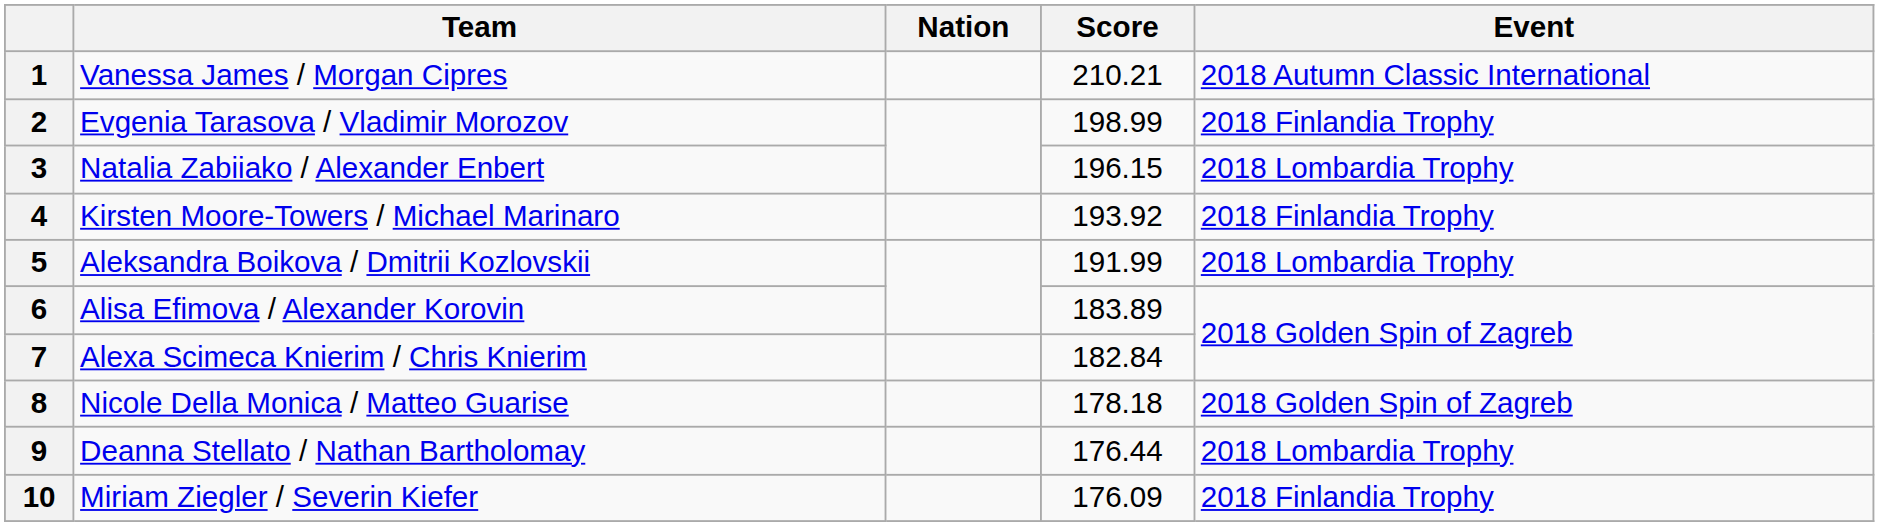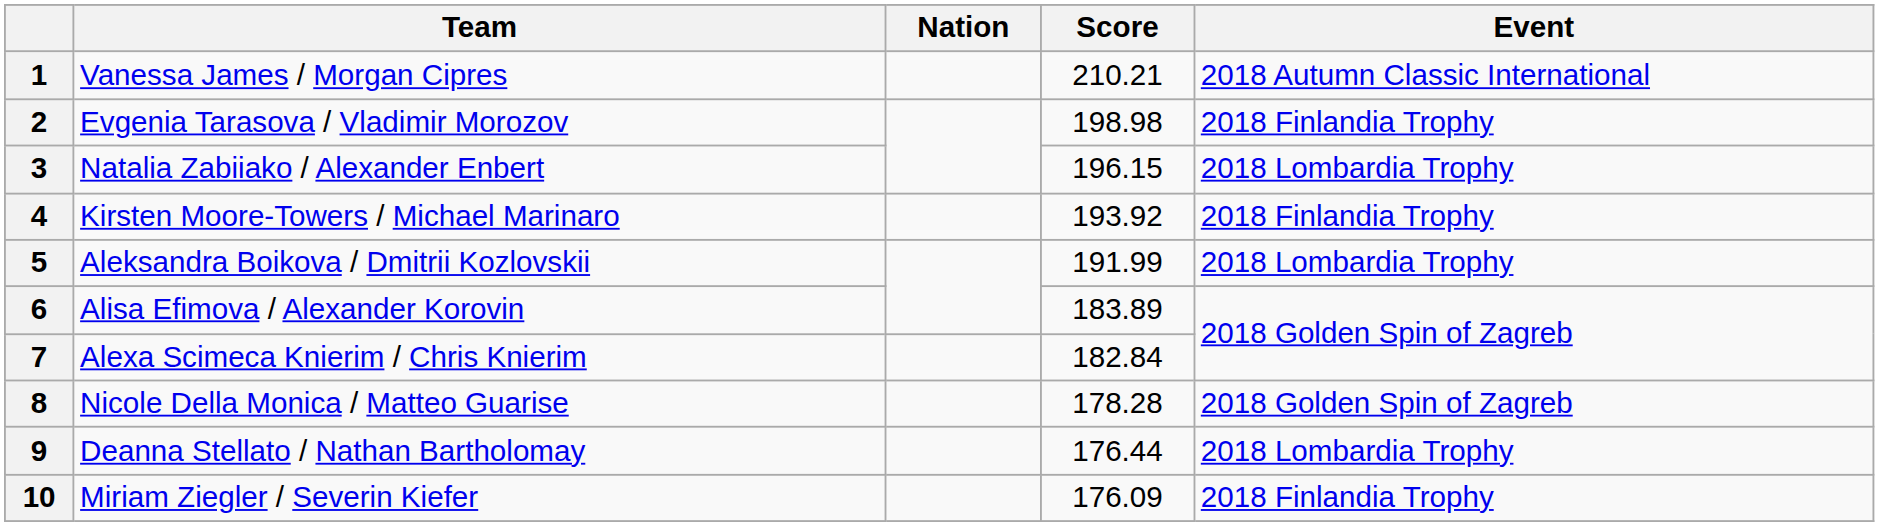 <table class="wikitable sortable" style="text-align:left; width:80%">
 <tr>
 <th scope="col"></th>
 <th scope="col">Team</th>
 <th scope="col">Nation</th>
 <th scope="col">Score</th>
 <th scope="col">Event</th>
 </tr>
 <tr>
 <th scope="row">1</th>
 <td><a href='#'>Vanessa James</a> / <a href='#'>Morgan Cipres</a></td>
 <td></td>
 <td style="text-align:center;">210.21</td>
 <td><a href='#'>2018 Autumn Classic International</a></td>
 </tr>
 <tr>
 <th scope="row">2</th>
 <td><a href='#'>Evgenia Tarasova</a> / <a href='#'>Vladimir Morozov</a></td>
 <td rowspan="2"></td>
-<td style="text-align:center;">198.99</td>
+<td style="text-align:center;">198.98</td>
 <td><a href='#'>2018 Finlandia Trophy</a></td>
 </tr>
 <tr>
 <th scope="row">3</th>
 <td><a href='#'>Natalia Zabiiako</a> / <a href='#'>Alexander Enbert</a></td>
 <td style="text-align:center;">196.15</td>
 <td><a href='#'>2018 Lombardia Trophy</a></td>
 </tr>
 <tr>
 <th scope="row">4</th>
 <td><a href='#'>Kirsten Moore-Towers</a> / <a href='#'>Michael Marinaro</a></td>
 <td></td>
 <td style="text-align:center;">193.92</td>
 <td><a href='#'>2018 Finlandia Trophy</a></td>
 </tr>
 <tr>
 <th scope="row">5</th>
 <td><a href='#'>Aleksandra Boikova</a> / <a href='#'>Dmitrii Kozlovskii</a></td>
 <td rowspan="2"></td>
 <td style="text-align:center;">191.99</td>
 <td><a href='#'>2018 Lombardia Trophy</a></td>
 </tr>
 <tr>
 <th scope="row">6</th>
 <td><a href='#'>Alisa Efimova</a> / <a href='#'>Alexander Korovin</a></td>
 <td style="text-align:center;">183.89</td>
 <td rowspan="2"><a href='#'>2018 Golden Spin of Zagreb</a></td>
 </tr>
 <tr>
 <th scope="row">7</th>
 <td><a href='#'>Alexa Scimeca Knierim</a> / <a href='#'>Chris Knierim</a></td>
 <td></td>
 <td style="text-align:center;">182.84</td>
 </tr>
 <tr>
 <th scope="row">8</th>
 <td><a href='#'>Nicole Della Monica</a> / <a href='#'>Matteo Guarise</a></td>
 <td></td>
-<td style="text-align:center;">178.18</td>
+<td style="text-align:center;">178.28</td>
 <td><a href='#'>2018 Golden Spin of Zagreb</a></td>
 </tr>
 <tr>
 <th scope="row">9</th>
 <td><a href='#'>Deanna Stellato</a> / <a href='#'>Nathan Bartholomay</a></td>
 <td></td>
 <td style="text-align:center;">176.44</td>
 <td><a href='#'>2018 Lombardia Trophy</a></td>
 </tr>
 <tr>
 <th scope="row">10</th>
 <td><a href='#'>Miriam Ziegler</a> / <a href='#'>Severin Kiefer</a></td>
 <td></td>
 <td style="text-align:center;">176.09</td>
 <td><a href='#'>2018 Finlandia Trophy</a></td>
 </tr>
 </table>
